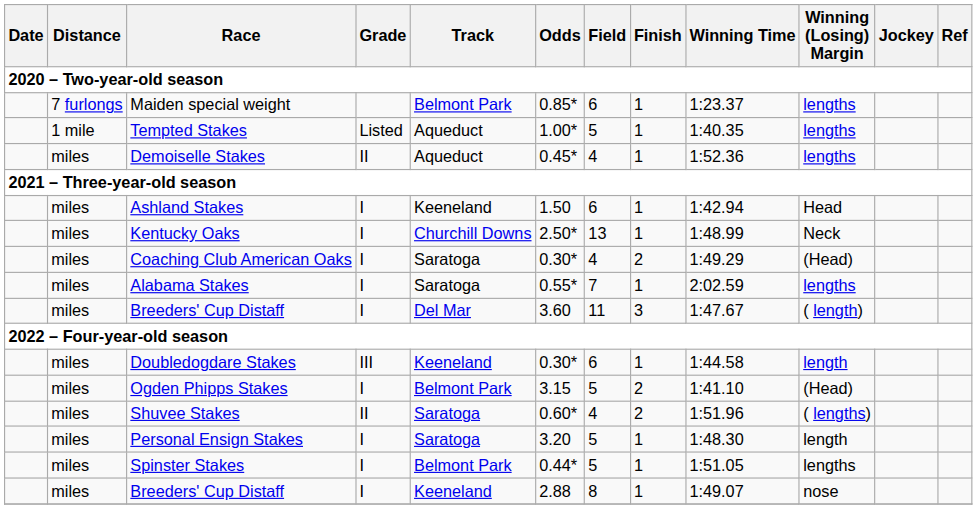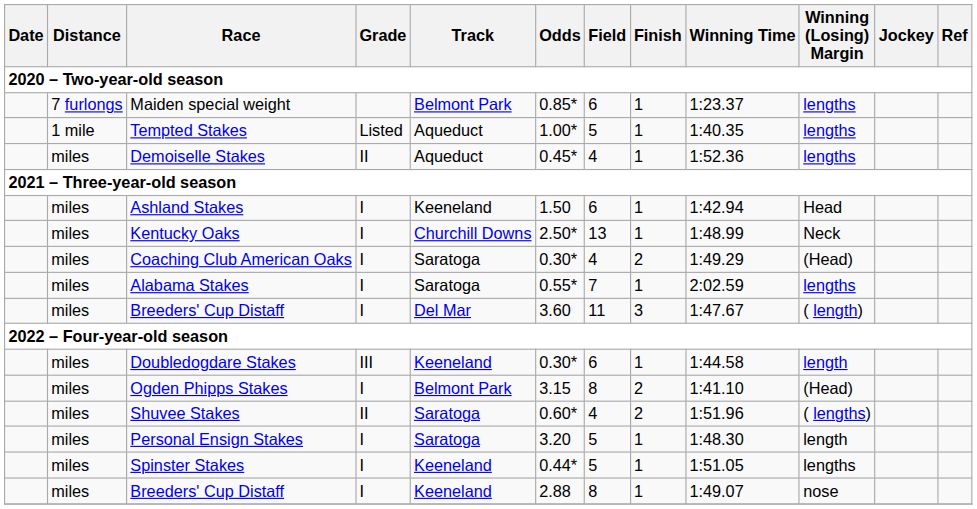 <table class = "wikitable sortable" style="text-align:center width:90%; font-size:90%">
 <tr>
 <th scope="col">Date</th>
 <th scope="col">Distance</th>
 <th scope="col">Race</th>
 <th scope="col">Grade</th>
 <th scope="col">Track</th>
 <th scope="col">Odds</th>
 <th scope="col">Field</th>
 <th scope="col">Finish</th>
 <th scope="col">Winning Time</th>
 <th scope="col">Winning<br>(Losing)<br>Margin</th>
 <th scope="col">Jockey</th>
 <th scope="col" class="unsortable">Ref</th>
 </tr>
 <tr style="background-color:white">
 <td align="left" colspan=12><strong>2020 – Two-year-old season</strong></td>
 </tr>
 <tr>
 <td></td>
 <td> 7 <a href='#'>furlongs</a></td>
 <td>Maiden special weight</td>
 <td></td>
 <td><a href='#'>Belmont Park</a></td>
 <td>0.85*</td>
 <td>6</td>
 <td>1</td>
 <td>1:23.37</td>
 <td> <a href='#'>lengths</a></td>
 <td></td>
 <td></td>
 </tr>
 <tr>
 <td></td>
 <td> 1 mile</td>
 <td><a href='#'>Tempted Stakes</a></td>
 <td>Listed</td>
 <td>Aqueduct</td>
 <td>1.00*</td>
 <td>5</td>
 <td>1</td>
 <td>1:40.35</td>
 <td> <a href='#'>lengths</a></td>
 <td></td>
 <td></td>
 </tr>
 <tr>
 <td></td>
 <td>  miles</td>
 <td><a href='#'>Demoiselle Stakes</a></td>
 <td>II</td>
 <td>Aqueduct</td>
 <td>0.45*</td>
 <td>4</td>
 <td>1</td>
 <td>1:52.36</td>
 <td> <a href='#'>lengths</a></td>
 <td></td>
 <td></td>
 </tr>
 <tr style="background-color:white">
 <td align="left" colspan=12><strong>2021 – Three-year-old season</strong></td>
 </tr>
 <tr>
 <td></td>
 <td>  miles</td>
 <td><a href='#'>Ashland Stakes</a></td>
 <td>I</td>
 <td>Keeneland</td>
 <td>1.50</td>
 <td>6</td>
 <td>1</td>
 <td>1:42.94</td>
 <td>Head</td>
 <td></td>
 <td></td>
 </tr>
 <tr>
 <td></td>
 <td>  miles</td>
 <td><a href='#'>Kentucky Oaks</a></td>
 <td>I</td>
 <td><a href='#'>Churchill Downs</a></td>
 <td>2.50*</td>
 <td>13</td>
 <td>1</td>
 <td>1:48.99</td>
 <td>Neck</td>
 <td></td>
 <td></td>
 </tr>
 <tr>
 <td></td>
 <td>  miles</td>
 <td><a href='#'>Coaching Club American Oaks</a></td>
 <td>I</td>
 <td>Saratoga</td>
 <td>0.30*</td>
 <td>4</td>
 <td>2</td>
 <td>1:49.29</td>
 <td>(Head)</td>
 <td></td>
 <td></td>
 </tr>
 <tr>
 <td></td>
 <td>  miles</td>
 <td><a href='#'>Alabama Stakes</a></td>
 <td>I</td>
 <td>Saratoga</td>
 <td>0.55*</td>
 <td>7</td>
 <td>1</td>
 <td>2:02.59</td>
 <td> <a href='#'>lengths</a></td>
 <td></td>
 <td></td>
 </tr>
 <tr>
 <td></td>
 <td>  miles</td>
 <td><a href='#'>Breeders' Cup Distaff</a></td>
 <td>I</td>
 <td><a href='#'>Del Mar</a></td>
 <td>3.60</td>
 <td>11</td>
 <td>3</td>
 <td>1:47.67</td>
 <td>( <a href='#'>length</a>)</td>
 <td></td>
 <td></td>
 </tr>
 <tr style="background-color:white">
 <td align="left" colspan=12><strong>2022 – Four-year-old season</strong></td>
 </tr>
 <tr>
 <td></td>
 <td>  miles</td>
 <td><a href='#'>Doubledogdare Stakes</a></td>
 <td>III</td>
 <td><a href='#'>Keeneland</a></td>
 <td>0.30*</td>
 <td>6</td>
 <td>1</td>
 <td>1:44.58</td>
 <td>  <a href='#'>length</a></td>
 <td></td>
 <td></td>
 </tr>
 <tr>
 <td></td>
 <td>  miles</td>
 <td><a href='#'>Ogden Phipps Stakes</a></td>
 <td>I</td>
 <td><a href='#'>Belmont Park</a></td>
 <td>3.15</td>
-<td>5</td>
+<td>8</td>
 <td>2</td>
 <td>1:41.10</td>
 <td>(Head)</td>
 <td></td>
 <td></td>
 </tr>
 <tr>
 <td></td>
 <td>  miles</td>
 <td><a href='#'>Shuvee Stakes</a></td>
 <td>II</td>
 <td><a href='#'>Saratoga</a></td>
 <td>0.60*</td>
 <td>4</td>
 <td>2</td>
 <td>1:51.96</td>
 <td>( <a href='#'>lengths</a>)</td>
 <td></td>
 <td></td>
 </tr>
 <tr>
 <td></td>
 <td> miles</td>
 <td><a href='#'>Personal Ensign Stakes</a></td>
 <td>I</td>
 <td><a href='#'>Saratoga</a></td>
 <td>3.20</td>
 <td>5</td>
 <td>1</td>
 <td>1:48.30</td>
 <td> length</td>
 <td></td>
 <td></td>
 </tr>
 <tr>
 <td></td>
 <td> miles</td>
 <td><a href='#'>Spinster Stakes</a></td>
 <td>I</td>
-<td><a href='#'>Belmont Park</a></td>
+<td><a href='#'>Keeneland</a></td>
 <td>0.44*</td>
 <td>5</td>
 <td>1</td>
 <td>1:51.05</td>
 <td> lengths</td>
 <td></td>
 <td></td>
 </tr>
 <tr>
 <td></td>
 <td> miles</td>
 <td><a href='#'>Breeders' Cup Distaff</a></td>
 <td>I</td>
 <td><a href='#'>Keeneland</a></td>
 <td>2.88</td>
 <td>8</td>
 <td>1</td>
 <td>1:49.07</td>
 <td>nose</td>
 <td></td>
 <td></td>
 </tr>
 <tr>
 </tr>
 </table>
